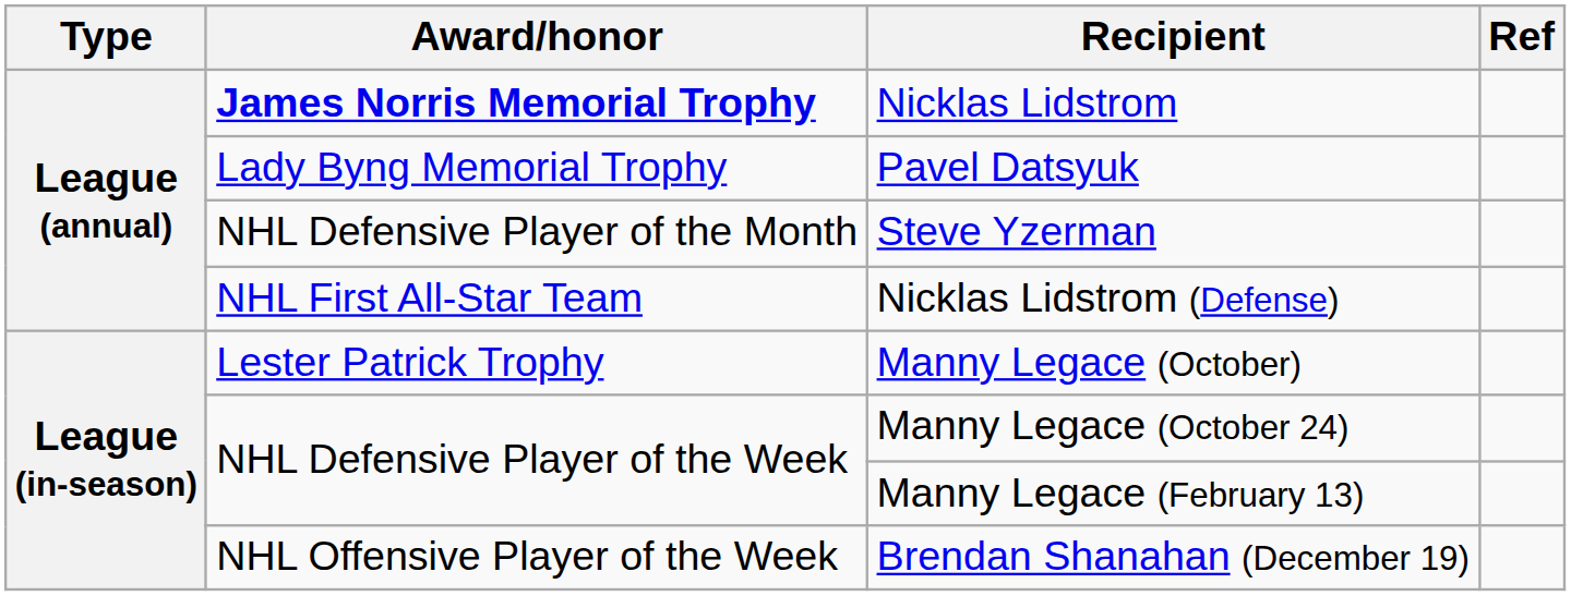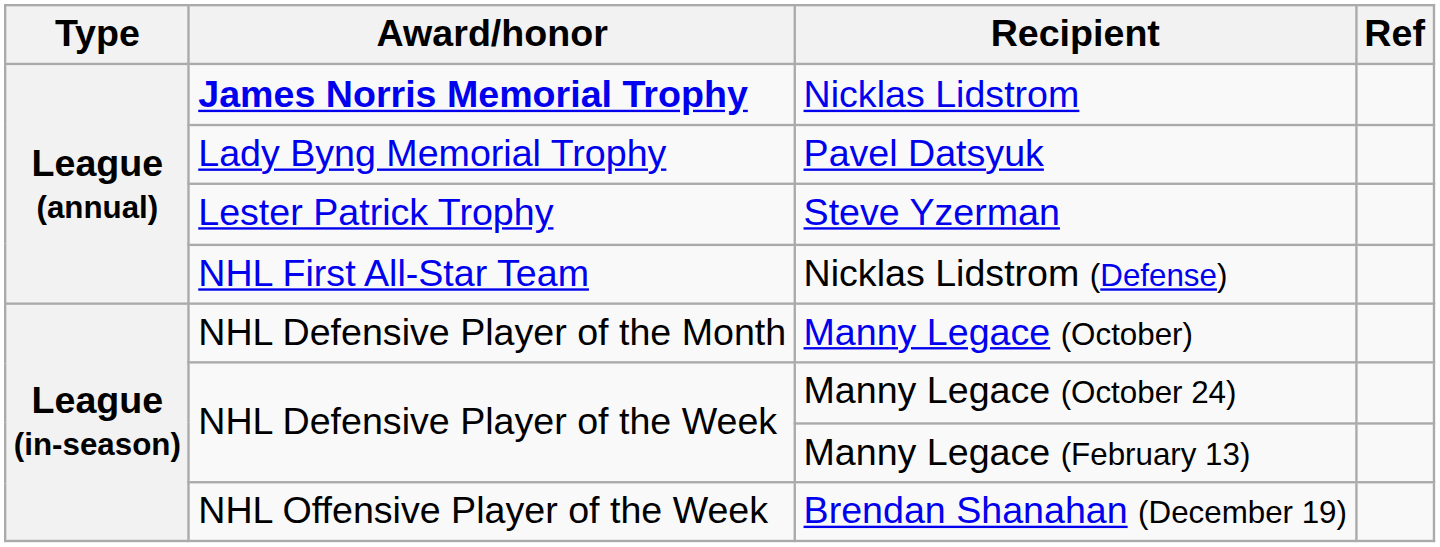 <table class="wikitable">
 <tr>
 <th scope="col">Type</th>
 <th scope="col">Award/honor</th>
 <th scope="col">Recipient</th>
 <th scope="col">Ref</th>
 </tr>
 <tr>
 <th scope="row" rowspan="4">League<br><small>(annual)</small></th>
 <td><strong><a href='#'>James Norris Memorial Trophy</a></strong></td>
 <td><a href='#'>Nicklas Lidstrom</a></td>
 <td></td>
 </tr>
 <tr>
 <td><a href='#'>Lady Byng Memorial Trophy</a></td>
 <td><a href='#'>Pavel Datsyuk</a></td>
 <td></td>
 </tr>
 <tr>
-<td>NHL Defensive Player of the Month</td>
+<td><a href='#'>Lester Patrick Trophy</a></td>
 <td><a href='#'>Steve Yzerman</a></td>
 <td></td>
 </tr>
 <tr>
 <td><a href='#'>NHL First All-Star Team</a></td>
 <td>Nicklas Lidstrom <small>(<a href='#'>Defense</a>)</small></td>
 <td></td>
 </tr>
 <tr>
 <th scope="row" rowspan="4">League<br><small>(in-season)</small></th>
-<td><a href='#'>Lester Patrick Trophy</a></td>
+<td>NHL Defensive Player of the Month</td>
 <td><a href='#'>Manny Legace</a> <small>(October)</small></td>
 <td></td>
 </tr>
 <tr>
 <td rowspan="2">NHL Defensive Player of the Week</td>
 <td>Manny Legace <small>(October 24)</small></td>
 <td></td>
 </tr>
 <tr>
 <td>Manny Legace <small>(February 13)</small></td>
 <td></td>
 </tr>
 <tr>
 <td>NHL Offensive Player of the Week</td>
 <td><a href='#'>Brendan Shanahan</a> <small>(December 19)</small></td>
 <td></td>
 </tr>
 </table>
